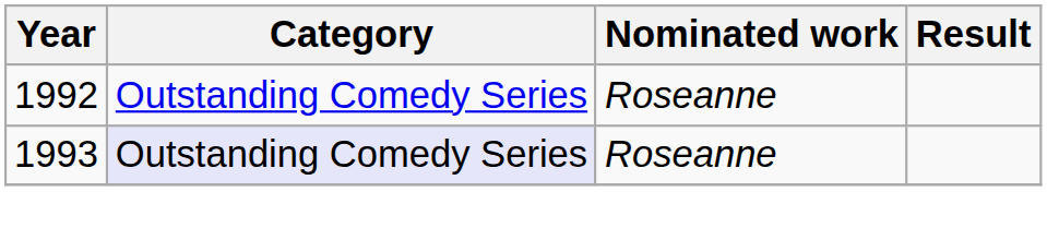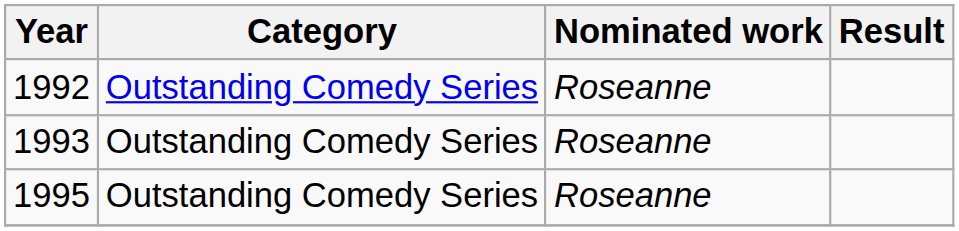 <table class="wikitable">
 <tr>
 <th>Year</th>
 <th>Category</th>
 <th>Nominated work</th>
 <th>Result</th>
 </tr>
 <tr>
 <td>1992</td>
 <td><a href='#'>Outstanding Comedy Series</a></td>
 <td><em>Roseanne</em></td>
 <td></td>
 </tr>
 <tr>
 <td>1993</td>
-<td style="background: lavender;">Outstanding Comedy Series</td>
+<td>Outstanding Comedy Series</td>
+<td><em>Roseanne</em></td>
+<td></td>
+</tr>
+<tr>
+<td>1995</td>
+<td>Outstanding Comedy Series</td>
 <td><em>Roseanne</em></td>
 <td></td>
 </tr>
 <tr>
 </tr>
 </table>
